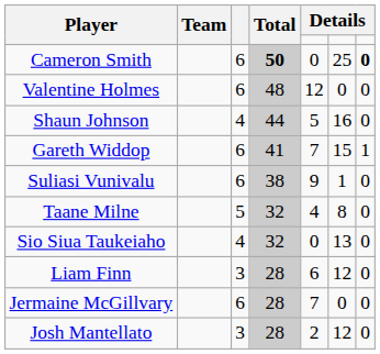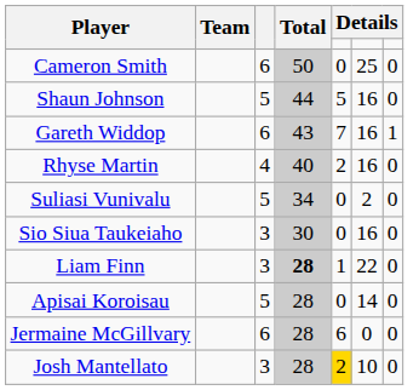 <table class="wikitable" style="text-align:center">
 <tr>
 <th rowspan="2">Player</th>
 <th rowspan="2">Team</th>
 <th rowspan="2"></th>
 <th rowspan="2">Total</th>
 <th colspan="3">Details</th>
 </tr>
 <tr>
 <td><strong></strong></td>
 <td><strong></strong></td>
 <td><strong></strong></td>
 </tr>
 <tr>
 <td><a href='#'>Cameron Smith</a></td>
 <td align=left></td>
 <td>6</td>
-<td style="background:#ccc"><strong>50</strong></td>
+<td style="background:#ccc">50</td>
 <td>0</td>
 <td>25</td>
-<td><strong>0</strong></td>
-</tr>
-<tr>
-<td><a href='#'>Valentine Holmes</a></td>
-<td align=left></td>
-<td>6</td>
-<td style="background:#ccc">48</td>
-<td>12</td>
-<td>0</td>
 <td>0</td>
 </tr>
 <tr>
 <td><a href='#'>Shaun Johnson</a></td>
 <td align=left></td>
-<td>4</td>
+<td>5</td>
 <td style="background:#ccc">44</td>
 <td>5</td>
 <td>16</td>
 <td>0</td>
 </tr>
 <tr>
 <td><a href='#'>Gareth Widdop</a></td>
 <td align=left></td>
 <td>6</td>
-<td style="background:#ccc">41</td>
+<td style="background:#ccc">43</td>
 <td>7</td>
-<td>15</td>
+<td>16</td>
 <td>1</td>
+</tr>
+<tr>
+<td><a href='#'>Rhyse Martin</a></td>
+<td align=left></td>
+<td>4</td>
+<td style="background:#ccc">40</td>
+<td>2</td>
+<td>16</td>
+<td>0</td>
 </tr>
 <tr>
 <td><a href='#'>Suliasi Vunivalu</a></td>
 <td align=left></td>
-<td>6</td>
-<td style="background:#ccc">38</td>
-<td>9</td>
-<td>1</td>
+<td>5</td>
+<td style="background:#ccc">34</td>
 <td>0</td>
-</tr>
-<tr>
-<td><a href='#'>Taane Milne</a></td>
-<td align=left></td>
-<td>5</td>
-<td style="background:#ccc">32</td>
-<td>4</td>
-<td>8</td>
+<td>2</td>
 <td>0</td>
 </tr>
 <tr>
 <td><a href='#'>Sio Siua Taukeiaho</a></td>
 <td align=left></td>
-<td>4</td>
-<td style="background:#ccc">32</td>
+<td>3</td>
+<td style="background:#ccc">30</td>
 <td>0</td>
-<td>13</td>
+<td>16</td>
 <td>0</td>
 </tr>
 <tr>
 <td><a href='#'>Liam Finn</a></td>
 <td align=left></td>
 <td>3</td>
+<td style="background:#ccc"><strong>28</strong></td>
+<td>1</td>
+<td>22</td>
+<td>0</td>
+</tr>
+<tr>
+<td><a href='#'>Apisai Koroisau</a></td>
+<td align=left></td>
+<td>5</td>
 <td style="background:#ccc">28</td>
-<td>6</td>
-<td>12</td>
+<td>0</td>
+<td>14</td>
 <td>0</td>
 </tr>
 <tr>
 <td><a href='#'>Jermaine McGillvary</a></td>
 <td align=left></td>
 <td>6</td>
 <td style="background:#ccc">28</td>
-<td>7</td>
+<td>6</td>
 <td>0</td>
 <td>0</td>
 </tr>
 <tr>
 <td><a href='#'>Josh Mantellato</a></td>
 <td align=left></td>
 <td>3</td>
 <td style="background:#ccc">28</td>
-<td>2</td>
-<td>12</td>
+<td style="background: gold;">2</td>
+<td>10</td>
 <td>0</td>
 </tr>
 </table>
